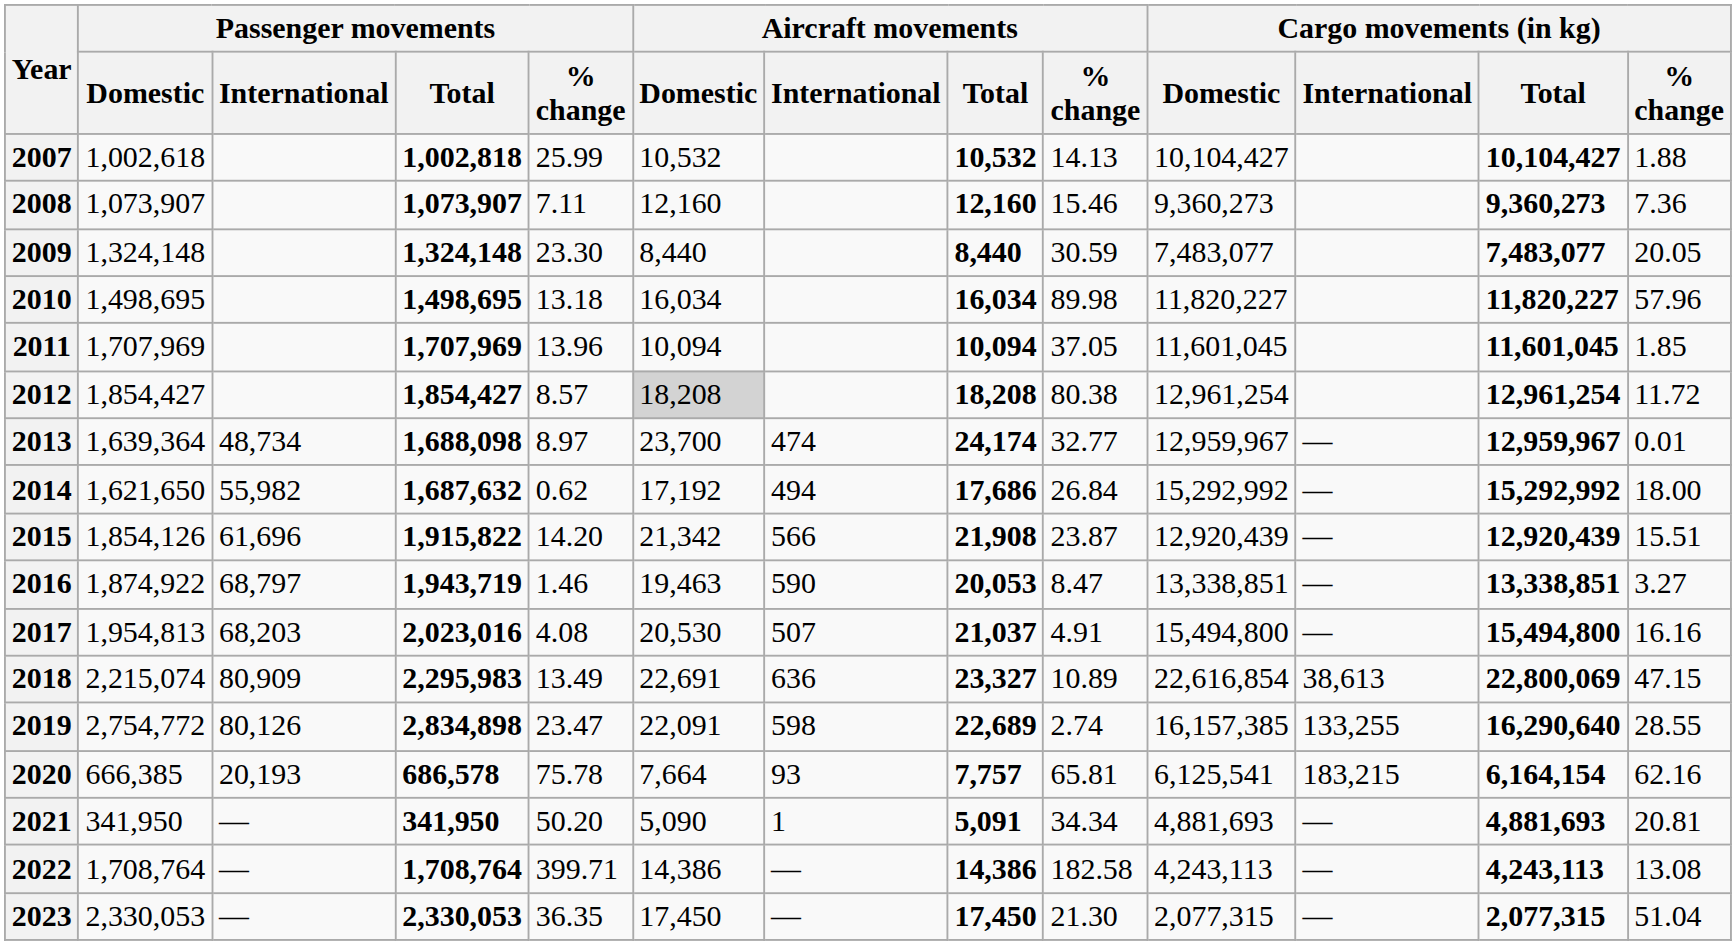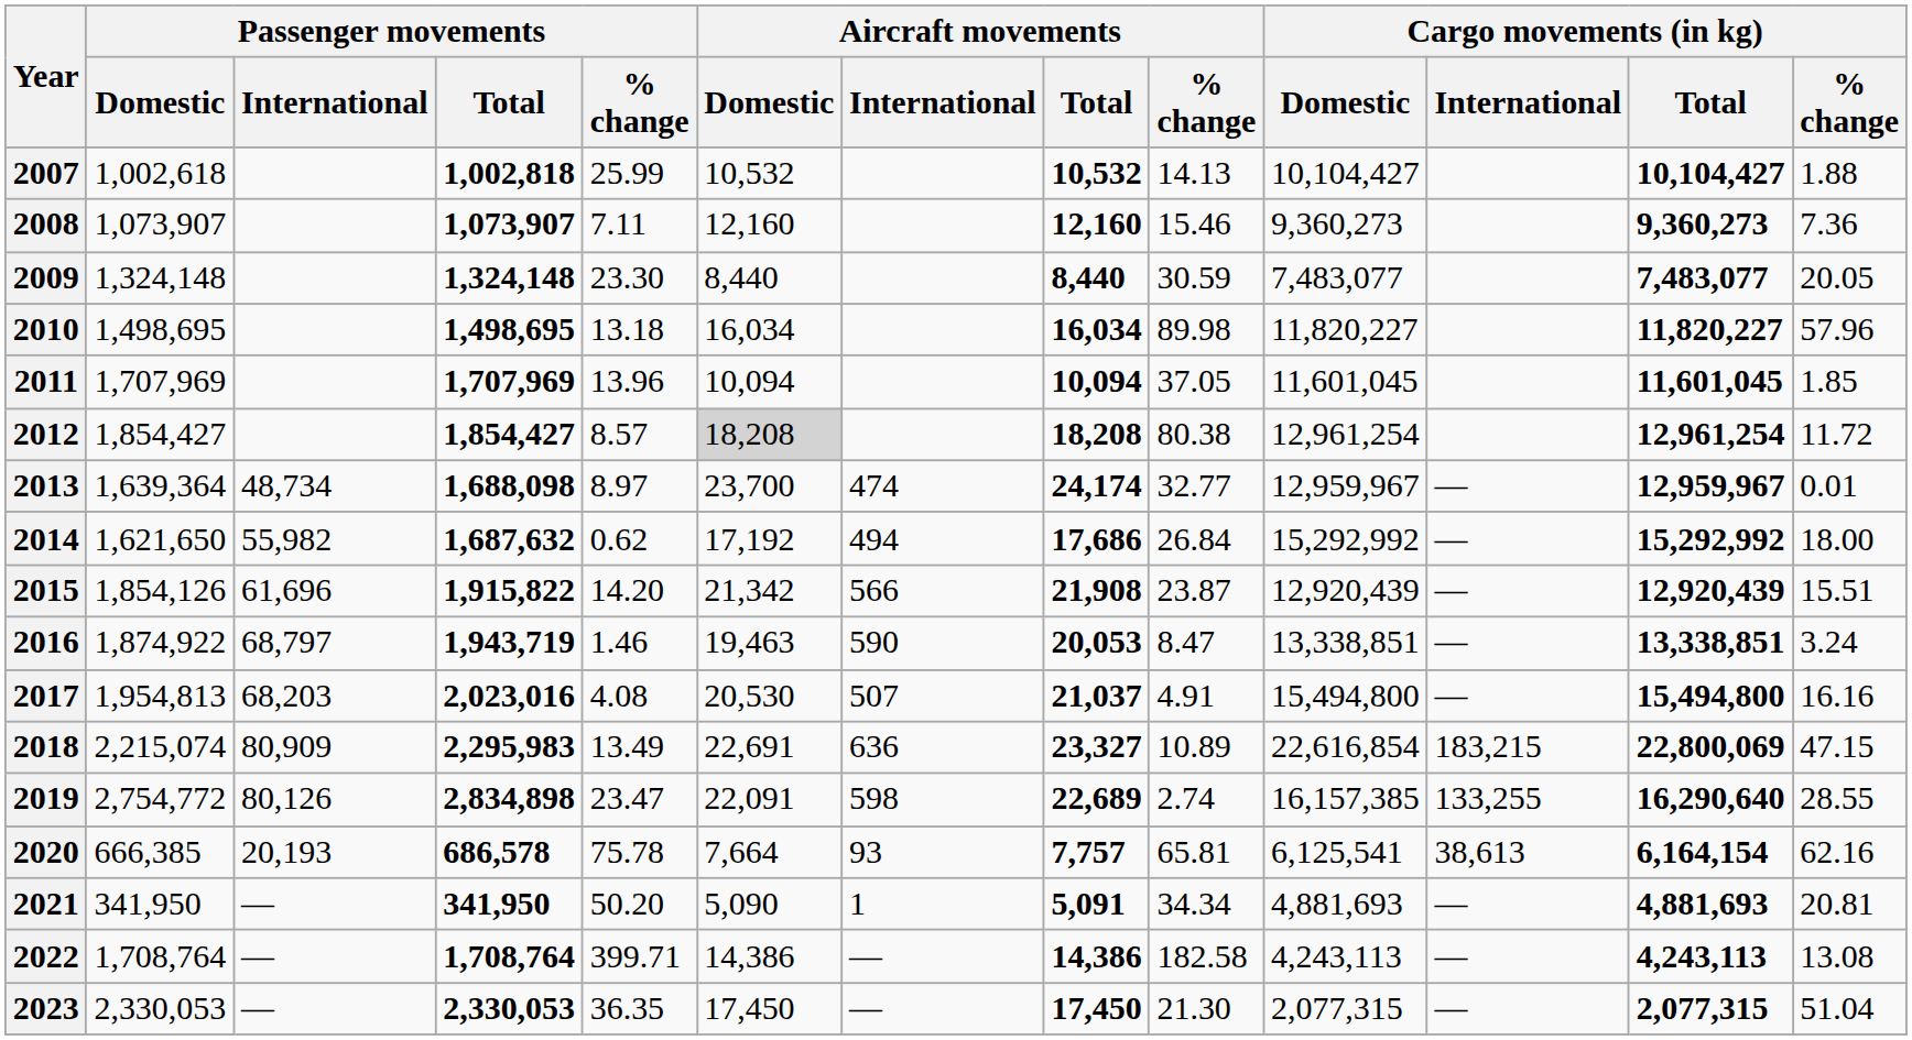 <table class="wikitable sortable">
 <tr>
 <th rowspan="2">Year</th>
 <th colspan="4">Passenger movements</th>
 <th colspan="4">Aircraft movements</th>
 <th colspan="4">Cargo movements (in kg)</th>
 </tr>
 <tr>
 <th>Domestic</th>
 <th>International</th>
 <th>Total</th>
 <th>% change</th>
 <th>Domestic</th>
 <th>International</th>
 <th>Total</th>
 <th>% change</th>
 <th>Domestic</th>
 <th>International</th>
 <th>Total</th>
 <th>% change</th>
 </tr>
 <tr>
 <th>2007</th>
 <td>1,002,618</td>
 <td></td>
 <td><strong>1,002,818</strong></td>
 <td> 25.99</td>
 <td>10,532</td>
 <td></td>
 <td><strong>10,532</strong></td>
 <td> 14.13</td>
 <td>10,104,427</td>
 <td></td>
 <td><strong>10,104,427</strong></td>
 <td> 1.88</td>
 </tr>
 <tr>
 <th>2008</th>
 <td>1,073,907</td>
 <td></td>
 <td><strong>1,073,907</strong></td>
 <td> 7.11</td>
 <td>12,160</td>
 <td></td>
 <td><strong>12,160</strong></td>
 <td> 15.46</td>
 <td>9,360,273</td>
 <td></td>
 <td><strong>9,360,273</strong></td>
 <td> 7.36</td>
 </tr>
 <tr>
 <th>2009</th>
 <td>1,324,148</td>
 <td></td>
 <td><strong>1,324,148</strong></td>
 <td> 23.30</td>
 <td>8,440</td>
 <td></td>
 <td><strong>8,440</strong></td>
 <td> 30.59</td>
 <td>7,483,077</td>
 <td></td>
 <td><strong>7,483,077</strong></td>
 <td> 20.05</td>
 </tr>
 <tr>
 <th>2010</th>
 <td>1,498,695</td>
 <td></td>
 <td><strong>1,498,695</strong></td>
 <td> 13.18</td>
 <td>16,034</td>
 <td></td>
 <td><strong>16,034</strong></td>
 <td> 89.98</td>
 <td>11,820,227</td>
 <td></td>
 <td><strong>11,820,227</strong></td>
 <td> 57.96</td>
 </tr>
 <tr>
 <th>2011</th>
 <td>1,707,969</td>
 <td></td>
 <td><strong>1,707,969</strong></td>
 <td> 13.96</td>
 <td>10,094</td>
 <td></td>
 <td><strong>10,094</strong></td>
 <td> 37.05</td>
 <td>11,601,045</td>
 <td></td>
 <td><strong>11,601,045</strong></td>
 <td> 1.85</td>
 </tr>
 <tr>
 <th>2012</th>
 <td>1,854,427</td>
 <td></td>
 <td><strong>1,854,427</strong></td>
 <td> 8.57</td>
 <td style="background: lightgrey;">18,208</td>
 <td></td>
 <td><strong>18,208</strong></td>
 <td> 80.38</td>
 <td>12,961,254</td>
 <td></td>
 <td><strong>12,961,254</strong></td>
 <td> 11.72</td>
 </tr>
 <tr>
 <th>2013</th>
 <td>1,639,364</td>
 <td>48,734</td>
 <td><strong>1,688,098</strong></td>
 <td> 8.97</td>
 <td>23,700</td>
 <td>474</td>
 <td><strong>24,174</strong></td>
 <td> 32.77</td>
 <td>12,959,967</td>
 <td>—</td>
 <td><strong>12,959,967</strong></td>
 <td> 0.01</td>
 </tr>
 <tr>
 <th>2014</th>
 <td>1,621,650</td>
 <td>55,982</td>
 <td><strong>1,687,632</strong></td>
 <td> 0.62</td>
 <td>17,192</td>
 <td>494</td>
 <td><strong>17,686</strong></td>
 <td> 26.84</td>
 <td>15,292,992</td>
 <td>—</td>
 <td><strong>15,292,992</strong></td>
 <td> 18.00</td>
 </tr>
 <tr>
 <th>2015</th>
 <td>1,854,126</td>
 <td>61,696</td>
 <td><strong>1,915,822</strong></td>
 <td> 14.20</td>
 <td>21,342</td>
 <td>566</td>
 <td><strong>21,908</strong></td>
 <td> 23.87</td>
 <td>12,920,439</td>
 <td>—</td>
 <td><strong>12,920,439</strong></td>
 <td> 15.51</td>
 </tr>
 <tr>
 <th>2016</th>
 <td>1,874,922</td>
 <td>68,797</td>
 <td><strong>1,943,719</strong></td>
 <td> 1.46</td>
 <td>19,463</td>
 <td>590</td>
 <td><strong>20,053</strong></td>
 <td> 8.47</td>
 <td>13,338,851</td>
 <td>—</td>
 <td><strong>13,338,851</strong></td>
-<td> 3.27</td>
+<td> 3.24</td>
 </tr>
 <tr>
 <th>2017</th>
 <td>1,954,813</td>
 <td>68,203</td>
 <td><strong>2,023,016</strong></td>
 <td> 4.08</td>
 <td>20,530</td>
 <td>507</td>
 <td><strong>21,037</strong></td>
 <td> 4.91</td>
 <td>15,494,800</td>
 <td>—</td>
 <td><strong>15,494,800</strong></td>
 <td> 16.16</td>
 </tr>
 <tr>
 <th>2018</th>
 <td>2,215,074</td>
 <td>80,909</td>
 <td><strong>2,295,983</strong></td>
 <td> 13.49</td>
 <td>22,691</td>
 <td>636</td>
 <td><strong>23,327</strong></td>
 <td> 10.89</td>
 <td>22,616,854</td>
-<td>38,613</td>
+<td>183,215</td>
 <td><strong>22,800,069</strong></td>
 <td> 47.15</td>
 </tr>
 <tr>
 <th>2019</th>
 <td>2,754,772</td>
 <td>80,126</td>
 <td><strong>2,834,898</strong></td>
 <td> 23.47</td>
 <td>22,091</td>
 <td>598</td>
 <td><strong>22,689</strong></td>
 <td> 2.74</td>
 <td>16,157,385</td>
 <td>133,255</td>
 <td><strong>16,290,640</strong></td>
 <td> 28.55</td>
 </tr>
 <tr>
 <th>2020</th>
 <td>666,385</td>
 <td>20,193</td>
 <td><strong>686,578</strong></td>
 <td> 75.78</td>
 <td>7,664</td>
 <td>93</td>
 <td><strong>7,757</strong></td>
 <td> 65.81</td>
 <td>6,125,541</td>
-<td>183,215</td>
+<td>38,613</td>
 <td><strong>6,164,154</strong></td>
 <td> 62.16</td>
 </tr>
 <tr>
 <th>2021</th>
 <td>341,950</td>
 <td>—</td>
 <td><strong>341,950</strong></td>
 <td> 50.20</td>
 <td>5,090</td>
 <td>1</td>
 <td><strong>5,091</strong></td>
 <td> 34.34</td>
 <td>4,881,693</td>
 <td>—</td>
 <td><strong>4,881,693</strong></td>
 <td> 20.81</td>
 </tr>
 <tr>
 <th>2022</th>
 <td>1,708,764</td>
 <td>—</td>
 <td><strong>1,708,764</strong></td>
 <td> 399.71</td>
 <td>14,386</td>
 <td>—</td>
 <td><strong>14,386</strong></td>
 <td> 182.58</td>
 <td>4,243,113</td>
 <td>—</td>
 <td><strong>4,243,113</strong></td>
 <td> 13.08</td>
 </tr>
 <tr>
 <th>2023</th>
 <td>2,330,053</td>
 <td>—</td>
 <td><strong>2,330,053</strong></td>
 <td> 36.35</td>
 <td>17,450</td>
 <td>—</td>
 <td><strong>17,450</strong></td>
 <td> 21.30</td>
 <td>2,077,315</td>
 <td>—</td>
 <td><strong>2,077,315</strong></td>
 <td> 51.04</td>
 </tr>
 </table>
